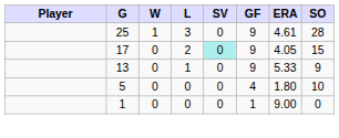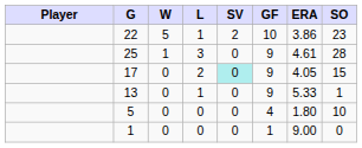 <table class="wikitable sortable">
 <tr>
 <th style="background:#ddf; width:28%;">Player</th>
 <th style="background:#ddf; width:9%;">G</th>
 <th style="background:#ddf; width:9%;">W</th>
 <th style="background:#ddf; width:9%;">L</th>
 <th style="background:#ddf; width:9%;">SV</th>
 <th style="background:#ddf; width:9%;">GF</th>
 <th style="background:#ddf; width:9%;">ERA</th>
 <th style="background:#ddf; width:9%;">SO</th>
+</tr>
+<tr style="text-align:center;">
+<td></td>
+<td>22</td>
+<td>5</td>
+<td>1</td>
+<td>2</td>
+<td>10</td>
+<td>3.86</td>
+<td>23</td>
 </tr>
 <tr align=center>
 <td></td>
 <td>25</td>
 <td>1</td>
 <td>3</td>
 <td>0</td>
 <td>9</td>
 <td>4.61</td>
 <td>28</td>
 </tr>
 <tr style="text-align:center;">
 <td></td>
 <td>17</td>
 <td>0</td>
 <td>2</td>
 <td style="background: paleturquoise;">0</td>
 <td>9</td>
 <td>4.05</td>
 <td>15</td>
 </tr>
 <tr style="text-align:center;">
 <td></td>
 <td>13</td>
 <td>0</td>
 <td>1</td>
 <td>0</td>
 <td>9</td>
 <td>5.33</td>
-<td>9</td>
+<td>1</td>
 </tr>
 <tr style="text-align:center;">
 <td></td>
 <td>5</td>
 <td>0</td>
 <td>0</td>
 <td>0</td>
 <td>4</td>
 <td>1.80</td>
 <td>10</td>
 </tr>
 <tr style="text-align:center;">
 <td></td>
 <td>1</td>
 <td>0</td>
 <td>0</td>
 <td>0</td>
 <td>1</td>
 <td>9.00</td>
 <td>0</td>
 </tr>
 </table>
